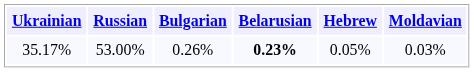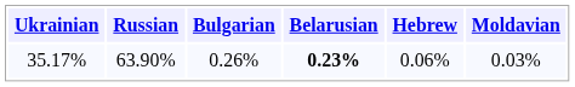 <table width="333px" border="0" cellspacing="2" cellpadding="5" style="border:1px solid #AAAAAA;">
 <tr bgcolor="#eeeeff">
 <th><a href='#'>Ukrainian</a></th>
 <th><a href='#'>Russian</a></th>
 <th><a href='#'>Bulgarian</a></th>
 <th><a href='#'>Belarusian</a></th>
 <th><a href='#'>Hebrew</a></th>
 <th><a href='#'>Moldavian</a></th>
 </tr>
 <tr bgcolor="#f7f9ff">
 <td align=center>35.17%</td>
-<td align=center>53.00%</td>
+<td align=center>63.90%</td>
 <td align=center>0.26%</td>
 <td align=center><strong>0.23%</strong></td>
-<td align=center>0.05%</td>
+<td align=center>0.06%</td>
 <td align=center>0.03%</td>
 </tr>
 </table>
